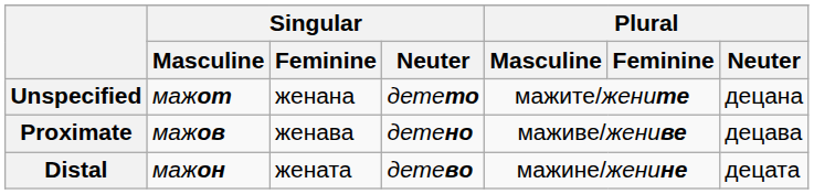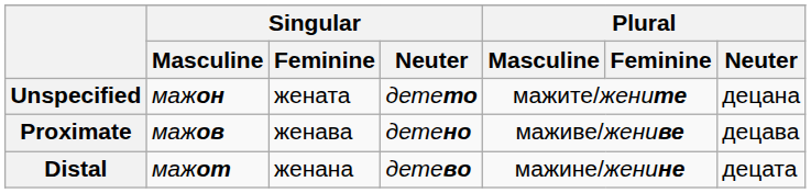 <table class="wikitable floatright">
 <tr>
 </tr>
 <tr>
 <th rowspan="2"></th>
 <th colspan="3">Singular</th>
 <th colspan="3">Plural</th>
 </tr>
 <tr>
 <th>Masculine</th>
 <th>Feminine</th>
 <th>Neuter</th>
 <th>Masculine</th>
 <th>Feminine</th>
 <th>Neuter</th>
 </tr>
 <tr>
 <th>Unspecified</th>
-<td><em>маж<strong>от<strong><em></td>
-<td></em>жена</strong>на</em></strong></td>
+<td><em>маж<strong>он<strong><em></td>
+<td></em>жена</strong>та</em></strong></td>
 <td><em>дете<strong>то<strong><em></td>
 <td colspan="2" style="text-align:center;"></em>мажи</strong>те</em></strong>/<em>жени<strong>те<strong><em></td>
 <td></em>деца</strong>на</em></strong></td>
 </tr>
 <tr>
 <th>Proximate</th>
 <td><em>маж<strong>ов<strong><em></td>
 <td></em>жена</strong>ва</em></strong></td>
 <td><em>дете<strong>нo<strong><em></td>
 <td colspan="2" style="text-align:center;"></em>мажи</strong>ве</em></strong>/<em>жени<strong>ве<strong><em></td>
 <td></em>деца</strong>ва</em></strong></td>
 </tr>
 <tr>
 <th>Distal</th>
-<td><em>маж<strong>он<strong><em></td>
-<td></em>жена</strong>та</em></strong></td>
+<td><em>маж<strong>от<strong><em></td>
+<td></em>жена</strong>на</em></strong></td>
 <td><em>дете<strong>вo<strong><em></td>
 <td colspan="2" style="text-align:center;"></em>мажи</strong>не</em></strong>/<em>жени<strong>не<strong><em></td>
 <td></em>деца</strong>та</em></strong></td>
 </tr>
 </table>
